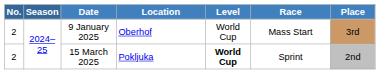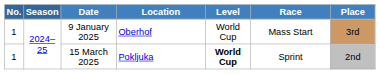 <table class="wikitable sortable" style="font-size:95%; text-align:center; border:grey solid 1px; border-collapse:collapse; background:#ffffff;">
 <tr style="background:#efefef;">
 <th style="background-color:#369; color:white;">No.</th>
 <th style="background-color:#369; color:white;">Season</th>
 <th style="background-color:#4180be; color:white; width:100px;">Date</th>
 <th style="background-color:#4180be; color:white; width:180px;">Location</th>
 <th style="background-color:#4180be; color:white; width:80px;">Level</th>
 <th style="background-color:#4180be; color:white; width:170px;">Race</th>
 <th style="background-color:#4180be; color:white; width:80px;">Place</th>
 </tr>
 <tr>
-<td>2</td>
+<td>1</td>
 <td rowspan=2><a href='#'>2024–25</a></td>
 <td>9 January 2025</td>
 <td align=left> <a href='#'>Oberhof</a></td>
 <td>World Cup</td>
 <td>Mass Start</td>
 <td align=center bgcolor="cc9966">3rd</td>
 </tr>
 <tr>
-<td>2</td>
+<td>1</td>
 <td>15 March 2025</td>
 <td align=left> <a href='#'>Pokljuka</a></td>
 <td><strong>World Cup</strong></td>
 <td>Sprint</td>
 <td align=center bgcolor="silver">2nd</td>
 </tr>
 </table>
